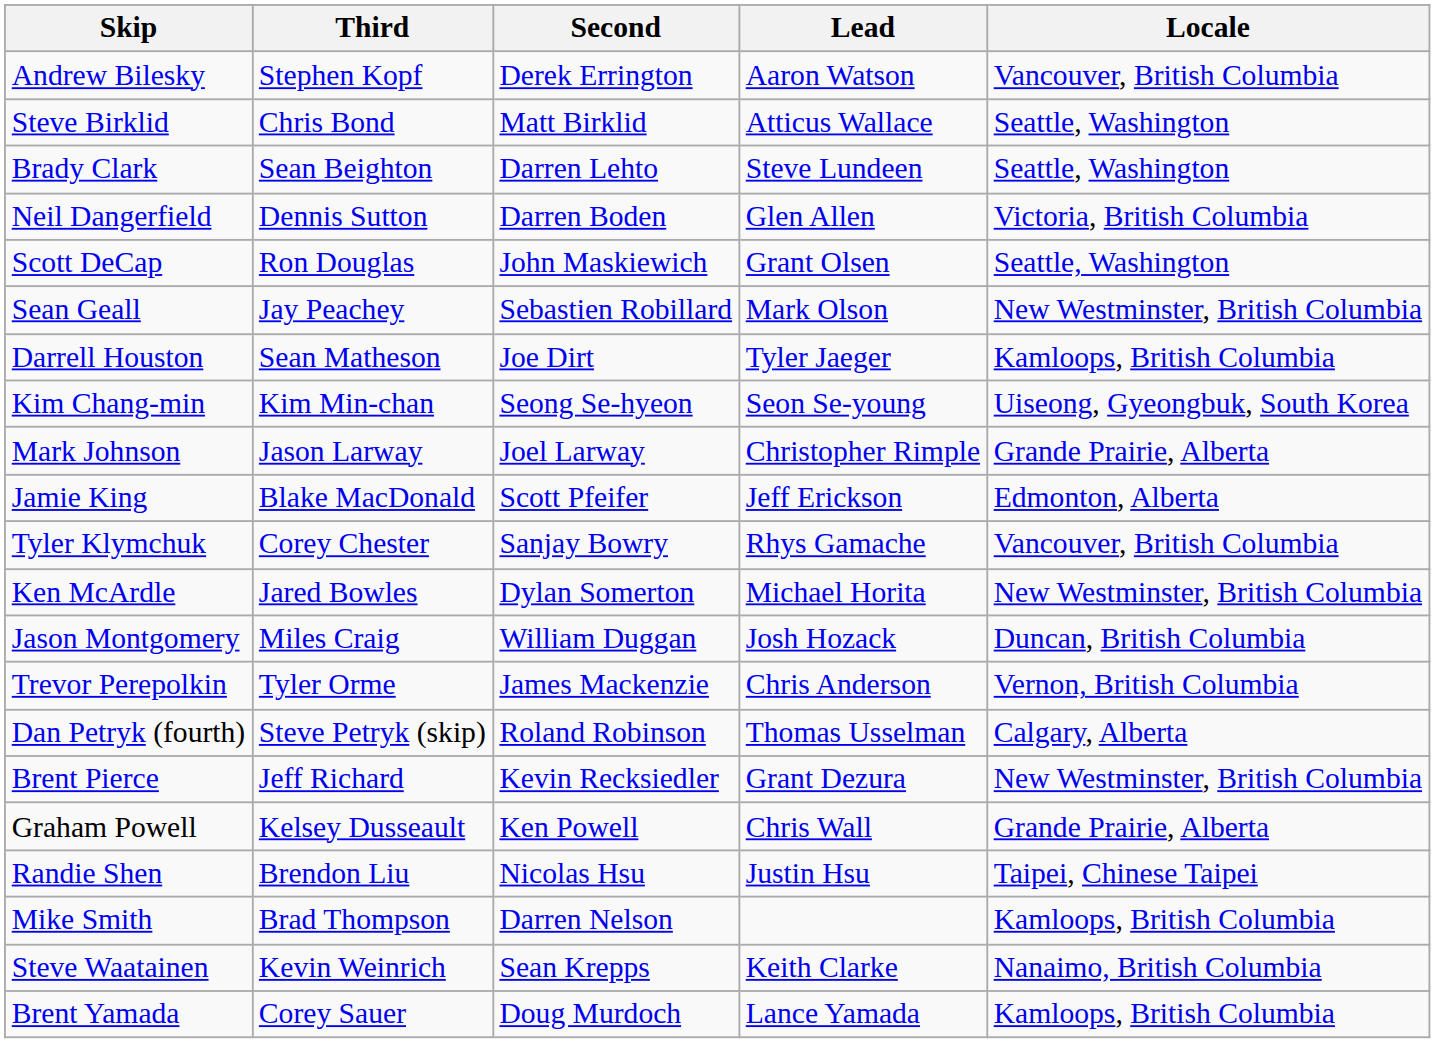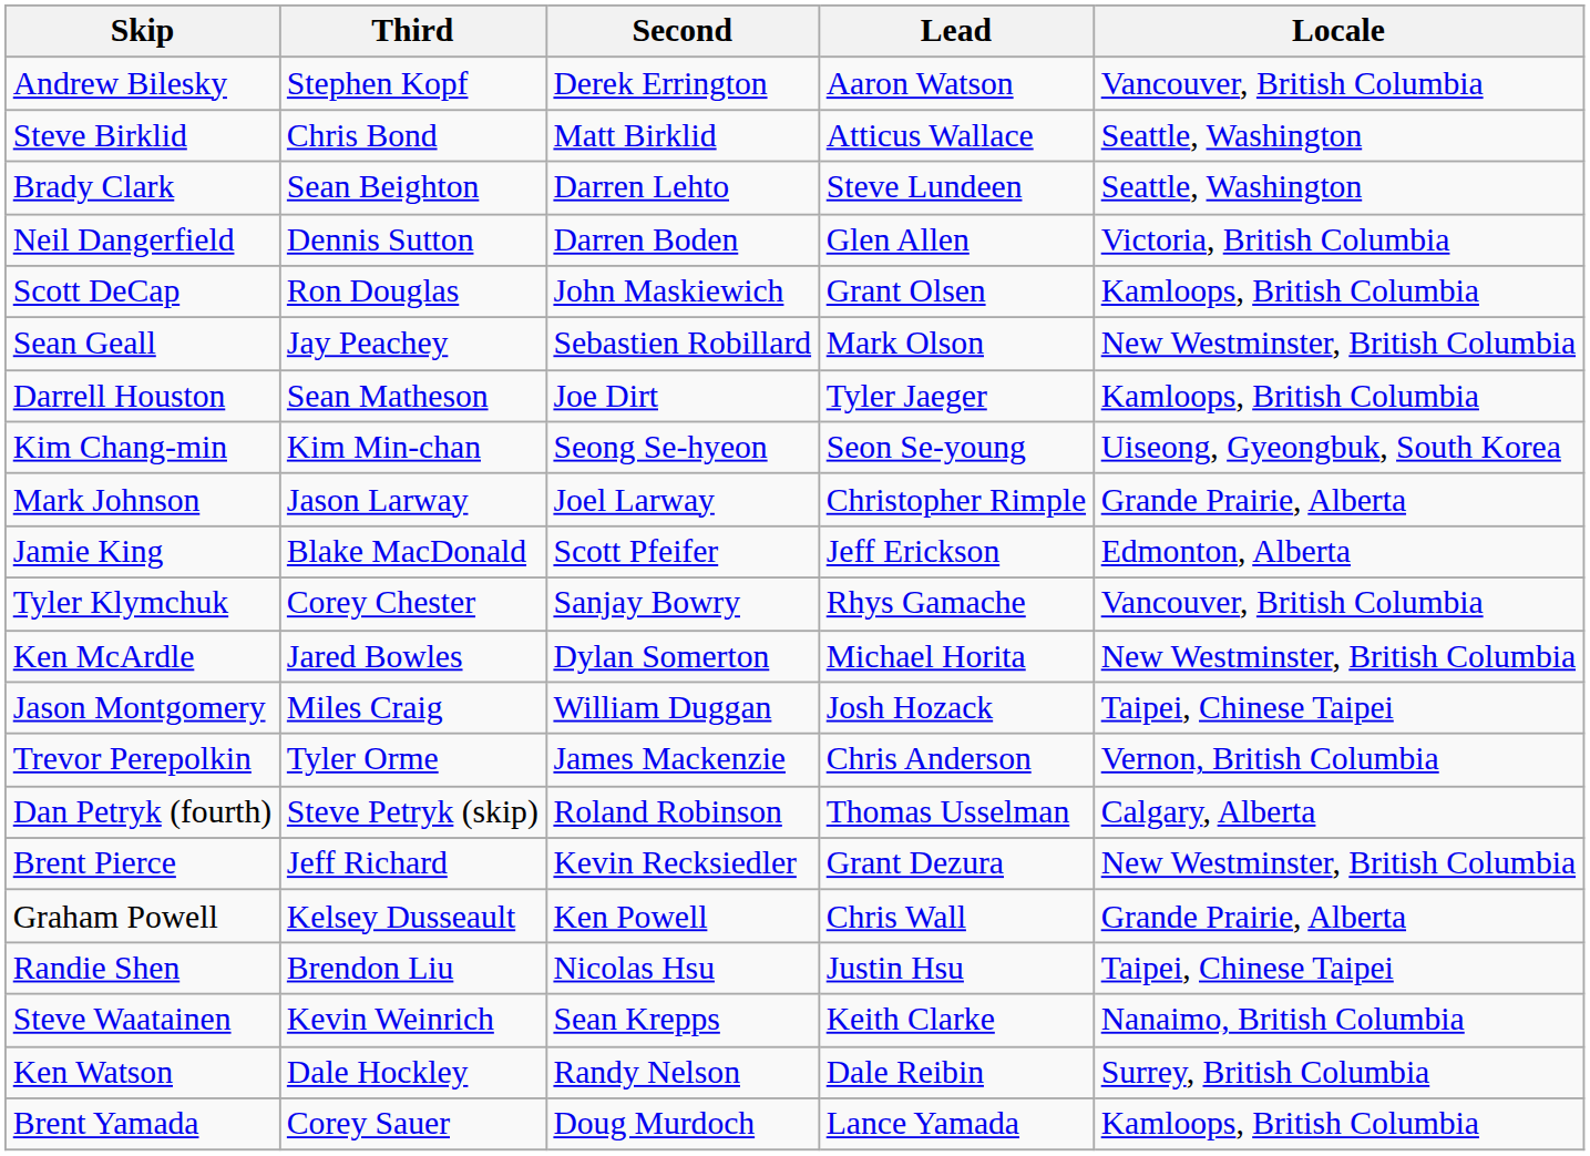 <table class=wikitable>
 <tr>
 <th>Skip</th>
 <th>Third</th>
 <th>Second</th>
 <th>Lead</th>
 <th>Locale</th>
 </tr>
 <tr>
 <td><a href='#'>Andrew Bilesky</a></td>
 <td><a href='#'>Stephen Kopf</a></td>
 <td><a href='#'>Derek Errington</a></td>
 <td><a href='#'>Aaron Watson</a></td>
 <td> <a href='#'>Vancouver</a>, <a href='#'>British Columbia</a></td>
 </tr>
 <tr>
 <td><a href='#'>Steve Birklid</a></td>
 <td><a href='#'>Chris Bond</a></td>
 <td><a href='#'>Matt Birklid</a></td>
 <td><a href='#'>Atticus Wallace</a></td>
 <td> <a href='#'>Seattle</a>, <a href='#'>Washington</a></td>
 </tr>
 <tr>
 <td><a href='#'>Brady Clark</a></td>
 <td><a href='#'>Sean Beighton</a></td>
 <td><a href='#'>Darren Lehto</a></td>
 <td><a href='#'>Steve Lundeen</a></td>
 <td> <a href='#'>Seattle</a>, <a href='#'>Washington</a></td>
 </tr>
 <tr>
 <td><a href='#'>Neil Dangerfield</a></td>
 <td><a href='#'>Dennis Sutton</a></td>
 <td><a href='#'>Darren Boden</a></td>
 <td><a href='#'>Glen Allen</a></td>
 <td> <a href='#'>Victoria</a>, <a href='#'>British Columbia</a></td>
 </tr>
 <tr>
 <td><a href='#'>Scott DeCap</a></td>
 <td><a href='#'>Ron Douglas</a></td>
 <td><a href='#'>John Maskiewich</a></td>
 <td><a href='#'>Grant Olsen</a></td>
-<td> <a href='#'>Seattle, Washington</a></td>
+<td> <a href='#'>Kamloops</a>, <a href='#'>British Columbia</a></td>
 </tr>
 <tr>
 <td><a href='#'>Sean Geall</a></td>
 <td><a href='#'>Jay Peachey</a></td>
 <td><a href='#'>Sebastien Robillard</a></td>
 <td><a href='#'>Mark Olson</a></td>
 <td> <a href='#'>New Westminster</a>, <a href='#'>British Columbia</a></td>
 </tr>
 <tr>
 <td><a href='#'>Darrell Houston</a></td>
 <td><a href='#'>Sean Matheson</a></td>
 <td><a href='#'>Joe Dirt</a></td>
 <td><a href='#'>Tyler Jaeger</a></td>
 <td> <a href='#'>Kamloops</a>, <a href='#'>British Columbia</a></td>
 </tr>
 <tr>
 <td><a href='#'>Kim Chang-min</a></td>
 <td><a href='#'>Kim Min-chan</a></td>
 <td><a href='#'>Seong Se-hyeon</a></td>
 <td><a href='#'>Seon Se-young</a></td>
 <td> <a href='#'>Uiseong</a>, <a href='#'>Gyeongbuk</a>, <a href='#'>South Korea</a></td>
 </tr>
 <tr>
 <td><a href='#'>Mark Johnson</a></td>
 <td><a href='#'>Jason Larway</a></td>
 <td><a href='#'>Joel Larway</a></td>
 <td><a href='#'>Christopher Rimple</a></td>
 <td> <a href='#'>Grande Prairie</a>, <a href='#'>Alberta</a></td>
 </tr>
 <tr>
 <td><a href='#'>Jamie King</a></td>
 <td><a href='#'>Blake MacDonald</a></td>
 <td><a href='#'>Scott Pfeifer</a></td>
 <td><a href='#'>Jeff Erickson</a></td>
 <td> <a href='#'>Edmonton</a>, <a href='#'>Alberta</a></td>
 </tr>
 <tr>
 <td><a href='#'>Tyler Klymchuk</a></td>
 <td><a href='#'>Corey Chester</a></td>
 <td><a href='#'>Sanjay Bowry</a></td>
 <td><a href='#'>Rhys Gamache</a></td>
 <td> <a href='#'>Vancouver</a>, <a href='#'>British Columbia</a></td>
 </tr>
 <tr>
 <td><a href='#'>Ken McArdle</a></td>
 <td><a href='#'>Jared Bowles</a></td>
 <td><a href='#'>Dylan Somerton</a></td>
 <td><a href='#'>Michael Horita</a></td>
 <td> <a href='#'>New Westminster</a>, <a href='#'>British Columbia</a></td>
 </tr>
 <tr>
 <td><a href='#'>Jason Montgomery</a></td>
 <td><a href='#'>Miles Craig</a></td>
 <td><a href='#'>William Duggan</a></td>
 <td><a href='#'>Josh Hozack</a></td>
-<td> <a href='#'>Duncan</a>, <a href='#'>British Columbia</a></td>
+<td> <a href='#'>Taipei</a>, <a href='#'>Chinese Taipei</a></td>
 </tr>
 <tr>
 <td><a href='#'>Trevor Perepolkin</a></td>
 <td><a href='#'>Tyler Orme</a></td>
 <td><a href='#'>James Mackenzie</a></td>
 <td><a href='#'>Chris Anderson</a></td>
 <td> <a href='#'>Vernon, British Columbia</a></td>
 </tr>
 <tr>
 <td><a href='#'>Dan Petryk</a> (fourth)</td>
 <td><a href='#'>Steve Petryk</a> (skip)</td>
 <td><a href='#'>Roland Robinson</a></td>
 <td><a href='#'>Thomas Usselman</a></td>
 <td> <a href='#'>Calgary</a>, <a href='#'>Alberta</a></td>
 </tr>
 <tr>
 <td><a href='#'>Brent Pierce</a></td>
 <td><a href='#'>Jeff Richard</a></td>
 <td><a href='#'>Kevin Recksiedler</a></td>
 <td><a href='#'>Grant Dezura</a></td>
 <td> <a href='#'>New Westminster</a>, <a href='#'>British Columbia</a></td>
 </tr>
 <tr>
 <td>Graham Powell</td>
 <td><a href='#'>Kelsey Dusseault</a></td>
 <td><a href='#'>Ken Powell</a></td>
 <td><a href='#'>Chris Wall</a></td>
 <td> <a href='#'>Grande Prairie</a>, <a href='#'>Alberta</a></td>
 </tr>
 <tr>
 <td><a href='#'>Randie Shen</a></td>
 <td><a href='#'>Brendon Liu</a></td>
 <td><a href='#'>Nicolas Hsu</a></td>
 <td><a href='#'>Justin Hsu</a></td>
 <td> <a href='#'>Taipei</a>, <a href='#'>Chinese Taipei</a></td>
 </tr>
 <tr>
-<td><a href='#'>Mike Smith</a></td>
-<td><a href='#'>Brad Thompson</a></td>
-<td><a href='#'>Darren Nelson</a></td>
-<td></td>
-<td> <a href='#'>Kamloops</a>, <a href='#'>British Columbia</a></td>
-</tr>
-<tr>
 <td><a href='#'>Steve Waatainen</a></td>
 <td><a href='#'>Kevin Weinrich</a></td>
 <td><a href='#'>Sean Krepps</a></td>
 <td><a href='#'>Keith Clarke</a></td>
 <td> <a href='#'>Nanaimo, British Columbia</a></td>
+</tr>
+<tr>
+<td><a href='#'>Ken Watson</a></td>
+<td><a href='#'>Dale Hockley</a></td>
+<td><a href='#'>Randy Nelson</a></td>
+<td><a href='#'>Dale Reibin</a></td>
+<td> <a href='#'>Surrey</a>, <a href='#'>British Columbia</a></td>
 </tr>
 <tr>
 <td><a href='#'>Brent Yamada</a></td>
 <td><a href='#'>Corey Sauer</a></td>
 <td><a href='#'>Doug Murdoch</a></td>
 <td><a href='#'>Lance Yamada</a></td>
 <td> <a href='#'>Kamloops</a>, <a href='#'>British Columbia</a></td>
 </tr>
 </table>
